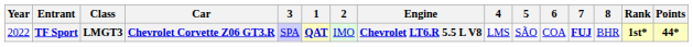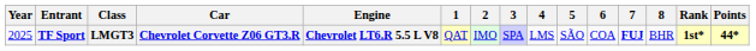 <table class="wikitable" style="text-align:center; font-size:90%">
 <tr>
 <th>Year</th>
 <th>Entrant</th>
 <th>Class</th>
 <th>Car</th>
-<th>3</th>
+<th>Engine</th>
 <th>1</th>
 <th>2</th>
-<th>Engine</th>
+<th>3</th>
 <th>4</th>
 <th>5</th>
 <th>6</th>
 <th>7</th>
 <th>8</th>
 <th>Rank</th>
 <th>Points</th>
 </tr>
 <tr>
-<td><a href='#'>2022</a></td>
+<td><a href='#'>2025</a></td>
 <th><a href='#'>TF Sport</a></th>
 <th>LMGT3</th>
 <th><a href='#'>Chevrolet Corvette Z06 GT3.R</a></th>
+<th><a href='#'>Chevrolet</a> <a href='#'>LT6.R</a> 5.5 L V8</th>
+<td style="background:#FFFFBF;"><a href='#'>QAT</a><br></td>
+<td style="background:#DFFFDF;"><a href='#'>IMO</a><br></td>
 <td style="background:#CFCFFF;"><a href='#'>SPA</a><br></td>
-<td style="background:#FFFFBF;"><strong><a href='#'>QAT</a><br></strong></td>
-<td style="background:#DFFFDF;"><a href='#'>IMO</a><br></td>
-<th><a href='#'>Chevrolet</a> <a href='#'>LT6.R</a> 5.5 L V8</th>
 <td style="background:#;"><a href='#'>LMS</a><br></td>
 <td style="background:#;"><a href='#'>SÃO</a><br></td>
 <td style="background:#;"><a href='#'>COA</a><br></td>
 <td style="background:#;"><strong><a href='#'>FUJ</a><br></strong></td>
 <td style="background:#;"><a href='#'>BHR</a><br></td>
 <th style="background:#FFFFBF;">1st*</th>
 <th style="background:#FFFFBF;">44*</th>
 </tr>
 </table>
